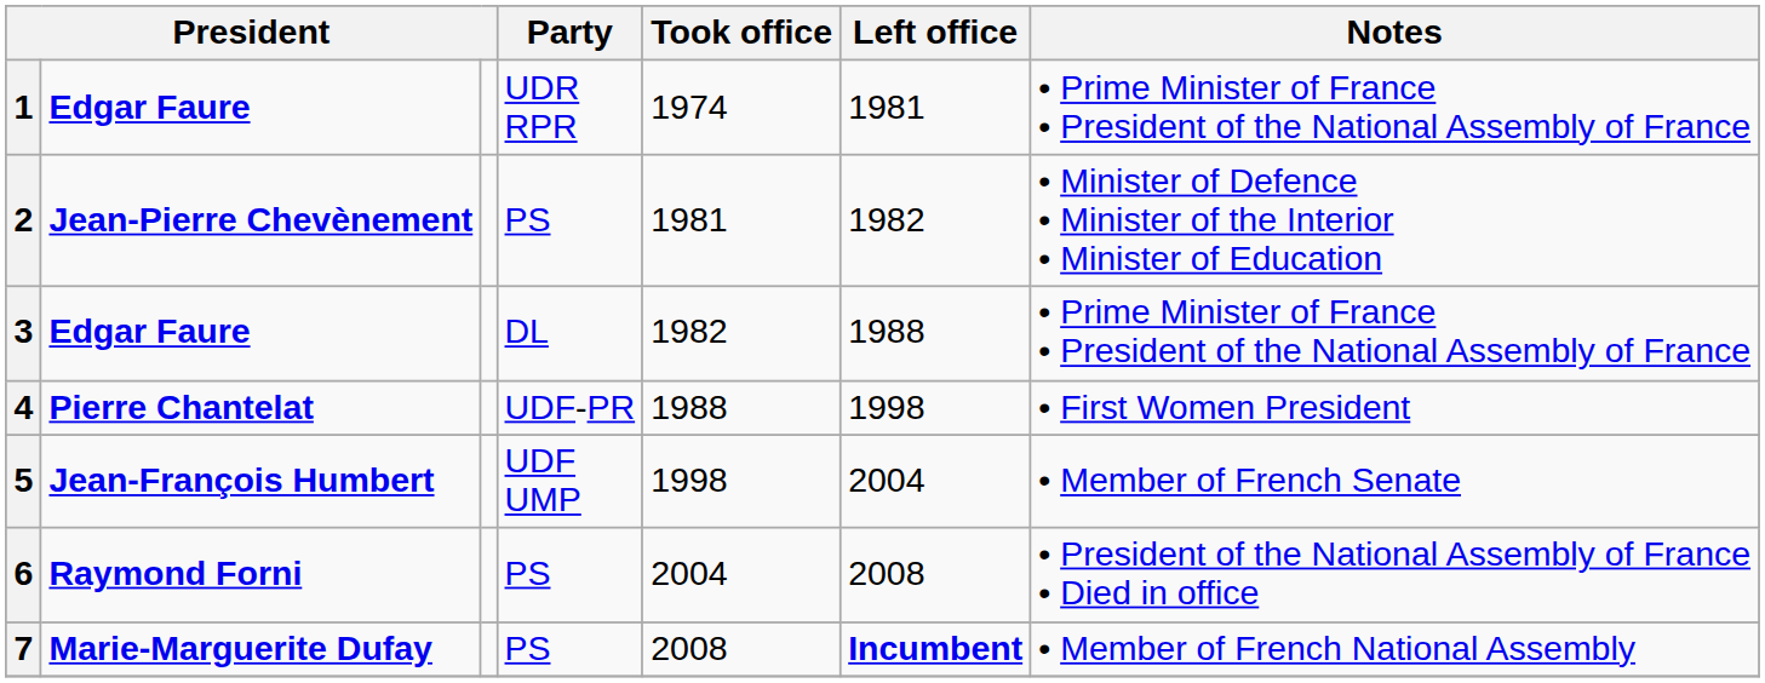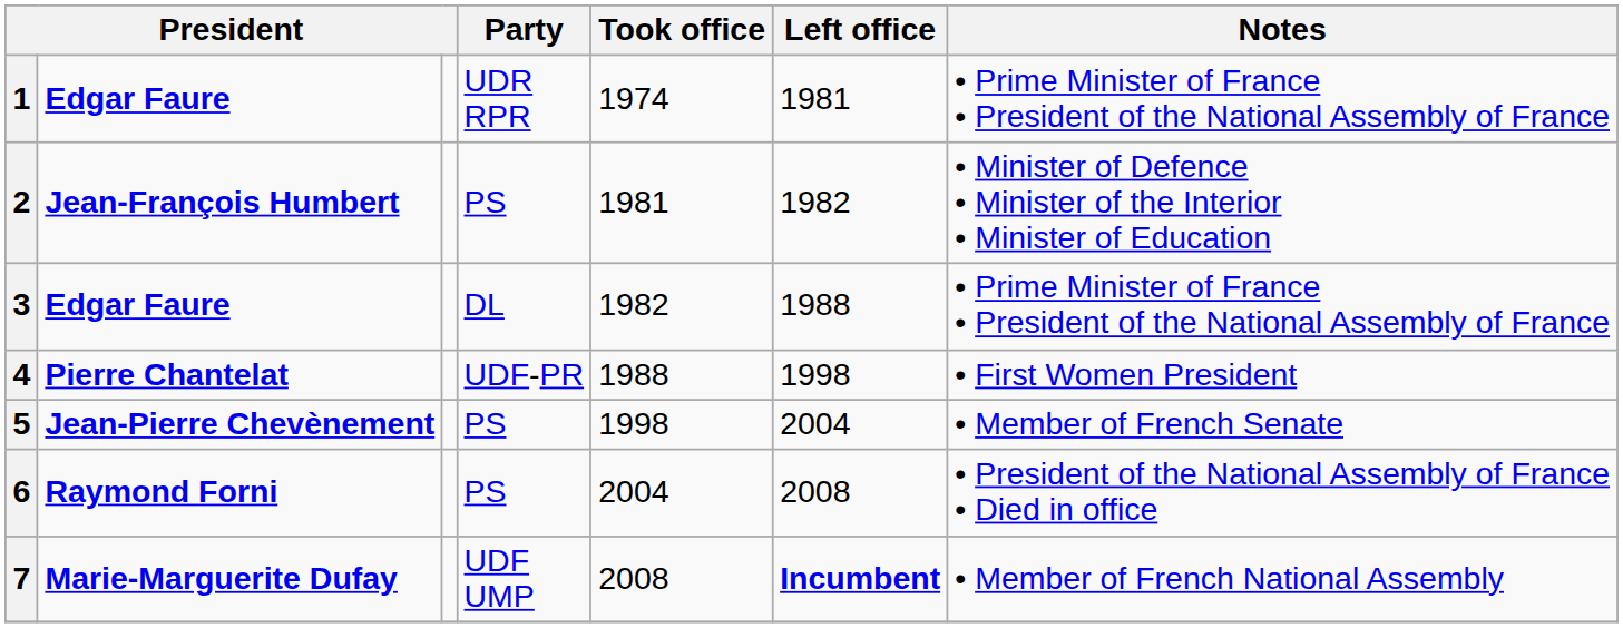 <table class="wikitable">
 <tr>
 <th colspan="3">President</th>
 <th>Party</th>
 <th>Took office</th>
 <th>Left office</th>
 <th>Notes</th>
 </tr>
 <tr>
 <th>1</th>
 <td><strong><a href='#'>Edgar Faure</a></strong></td>
 <td></td>
 <td><a href='#'>UDR</a> <br> <a href='#'>RPR</a></td>
 <td>1974</td>
 <td>1981</td>
 <td>• <a href='#'>Prime Minister of France</a><br> • <a href='#'>President of the National Assembly of France</a></td>
 </tr>
 <tr>
 <th>2</th>
-<td><strong><a href='#'>Jean-Pierre Chevènement</a></strong></td>
+<td><strong><a href='#'>Jean-François Humbert</a></strong></td>
 <td></td>
 <td><a href='#'>PS</a></td>
 <td>1981</td>
 <td>1982</td>
 <td>• <a href='#'>Minister of Defence</a><br> • <a href='#'>Minister of the Interior</a><br> • <a href='#'>Minister of Education</a></td>
 </tr>
 <tr>
 <th>3</th>
 <td><strong><a href='#'>Edgar Faure</a></strong></td>
 <td></td>
 <td><a href='#'>DL</a></td>
 <td>1982</td>
 <td>1988</td>
 <td>• <a href='#'>Prime Minister of France</a><br> • <a href='#'>President of the National Assembly of France</a></td>
 </tr>
 <tr>
 <th>4</th>
 <td><strong><a href='#'>Pierre Chantelat</a></strong></td>
 <td></td>
 <td><a href='#'>UDF</a>-<a href='#'>PR</a></td>
 <td>1988</td>
 <td>1998</td>
 <td>• <a href='#'>First Women President</a></td>
 </tr>
 <tr>
 <th>5</th>
-<td><strong><a href='#'>Jean-François Humbert</a></strong></td>
+<td><strong><a href='#'>Jean-Pierre Chevènement</a></strong></td>
 <td></td>
-<td><a href='#'>UDF</a> <br> <a href='#'>UMP</a></td>
+<td><a href='#'>PS</a></td>
 <td>1998</td>
 <td>2004</td>
 <td>• <a href='#'>Member of French Senate</a></td>
 </tr>
 <tr>
 <th>6</th>
 <td><strong><a href='#'>Raymond Forni</a></strong></td>
 <td></td>
 <td><a href='#'>PS</a></td>
 <td>2004</td>
 <td>2008</td>
 <td>• <a href='#'>President of the National Assembly of France</a><br> • <a href='#'>Died in office</a></td>
 </tr>
 <tr>
 <th>7</th>
 <td><strong><a href='#'>Marie-Marguerite Dufay</a></strong></td>
 <td></td>
-<td><a href='#'>PS</a></td>
+<td><a href='#'>UDF</a> <br> <a href='#'>UMP</a></td>
 <td>2008</td>
 <td><strong><a href='#'>Incumbent</a></strong></td>
 <td>• <a href='#'>Member of French National Assembly</a></td>
 </tr>
 <tr>
 </tr>
 </table>
